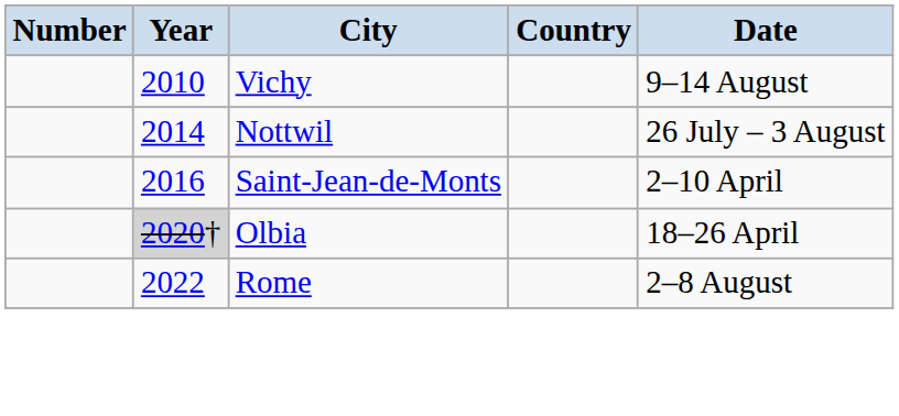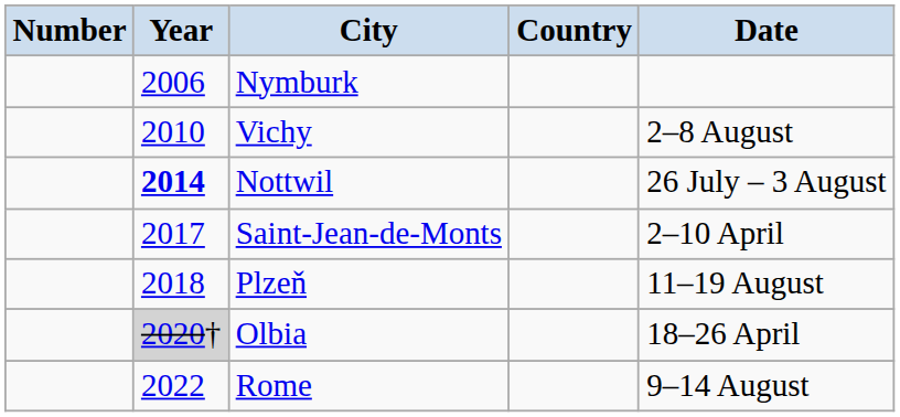 <table class="wikitable" align="center">
 <tr>
 <th style="background-color: #CCDDEE;">Number</th>
 <th style="background-color: #CCDDEE;">Year</th>
 <th style="background-color: #CCDDEE;">City</th>
 <th style="background-color: #CCDDEE;">Country</th>
 <th style="background-color: #CCDDEE;">Date</th>
 </tr>
 <tr>
 <td></td>
+<td><a href='#'>2006</a></td>
+<td><a href='#'>Nymburk</a></td>
+<td></td>
+<td></td>
+</tr>
+<tr>
+<td></td>
 <td><a href='#'>2010</a></td>
 <td><a href='#'>Vichy</a></td>
 <td></td>
-<td>9–14 August</td>
+<td>2–8 August</td>
 </tr>
 <tr>
 <td></td>
-<td><a href='#'>2014</a></td>
+<td><strong><a href='#'>2014</a></strong></td>
 <td><a href='#'>Nottwil</a></td>
 <td></td>
 <td>26 July – 3 August</td>
 </tr>
 <tr>
 <td></td>
-<td><a href='#'>2016</a></td>
+<td><a href='#'>2017</a></td>
 <td><a href='#'>Saint-Jean-de-Monts</a></td>
 <td></td>
 <td>2–10 April</td>
+</tr>
+<tr>
+<td></td>
+<td><a href='#'>2018</a></td>
+<td><a href='#'>Plzeň</a></td>
+<td></td>
+<td>11–19 August</td>
 </tr>
 <tr>
 <td></td>
 <td style="background: lightgrey;"><s><a href='#'>2020</a></s>†</td>
 <td><a href='#'>Olbia</a></td>
 <td></td>
 <td>18–26 April</td>
 </tr>
 <tr>
 <td></td>
 <td><a href='#'>2022</a></td>
 <td><a href='#'>Rome</a></td>
 <td></td>
-<td>2–8 August</td>
+<td>9–14 August</td>
 </tr>
 </table>
